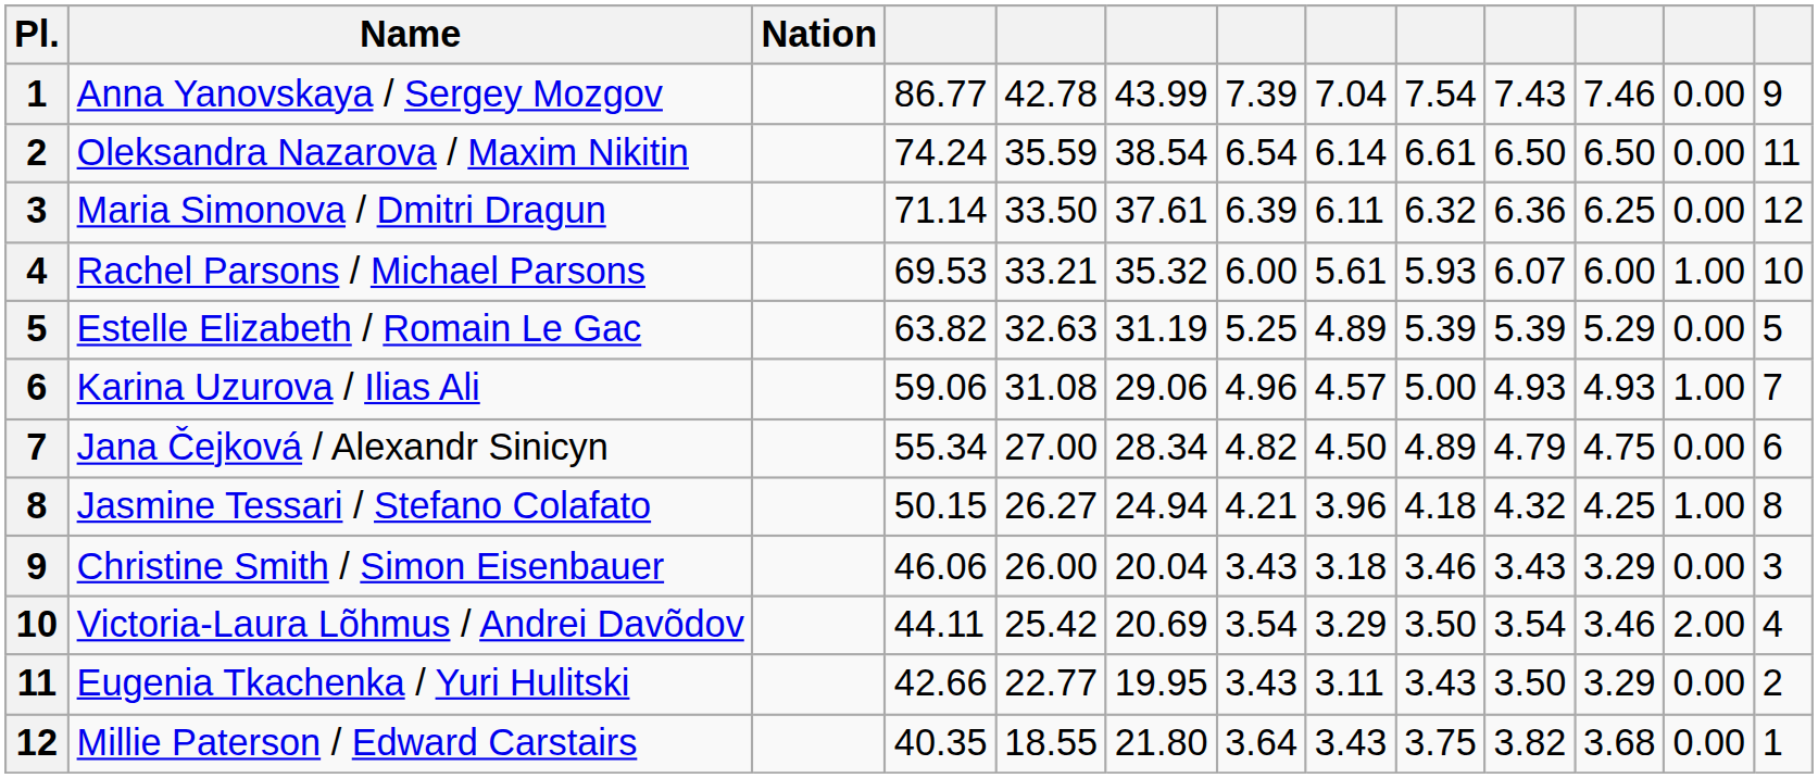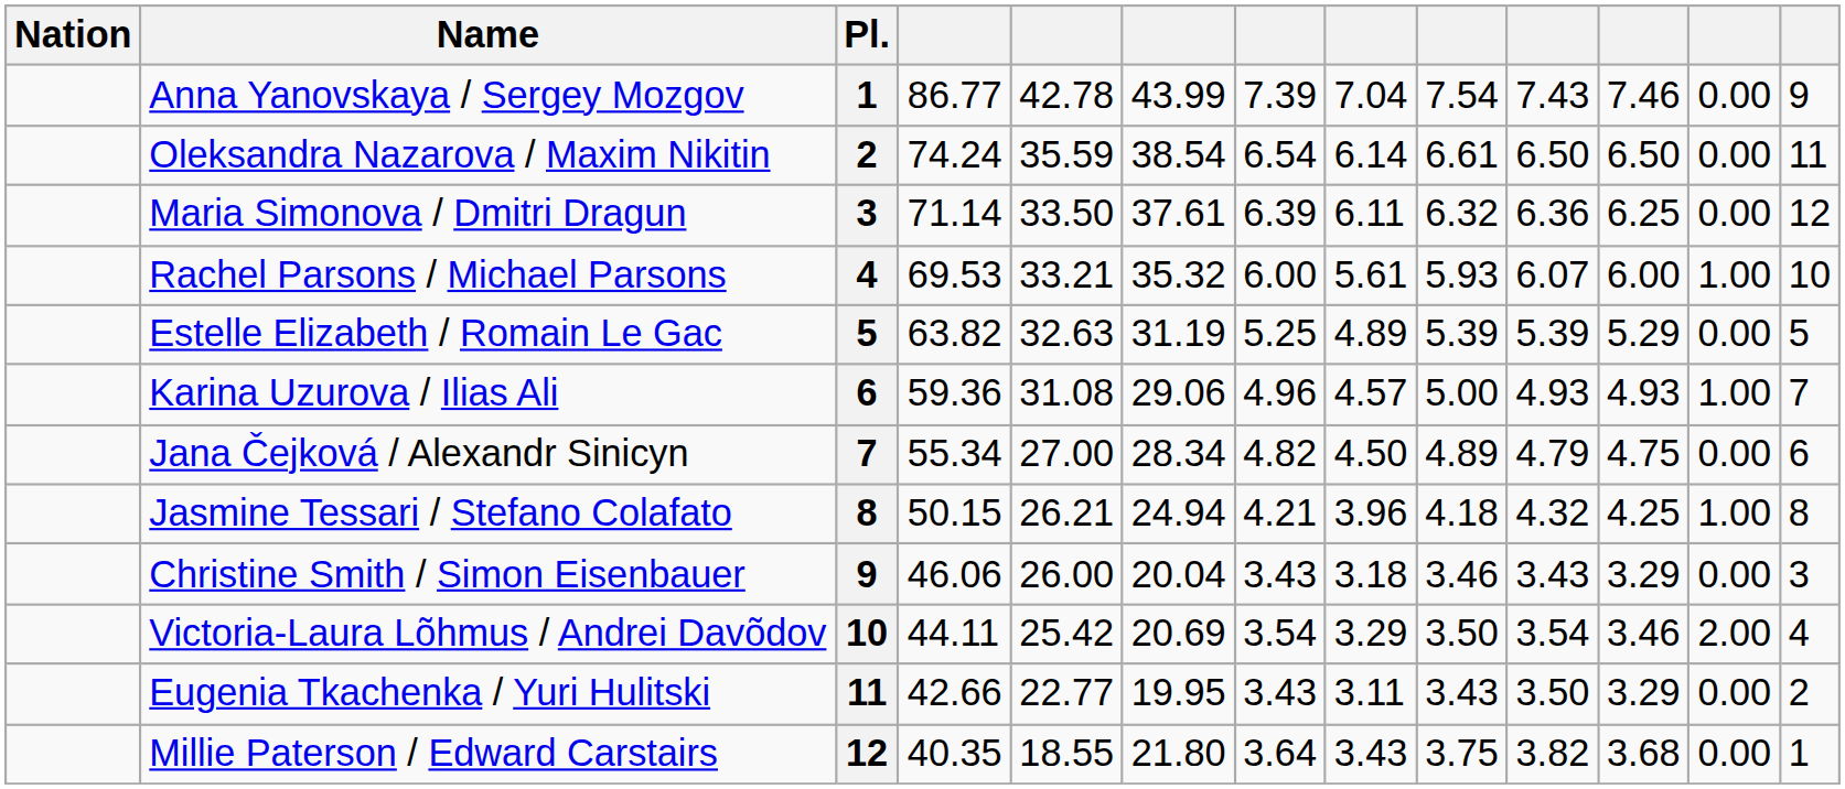 <table class="wikitable sortable">
 <tr>
+<th>Nation</th>
+<th>Name</th>
 <th>Pl.</th>
-<th>Name</th>
-<th>Nation</th>
 <th></th>
 <th></th>
 <th></th>
 <th></th>
 <th></th>
 <th></th>
 <th></th>
 <th></th>
 <th></th>
 <th></th>
 </tr>
 <tr>
+<td></td>
+<td><a href='#'>Anna Yanovskaya</a> / <a href='#'>Sergey Mozgov</a></td>
 <th>1</th>
-<td><a href='#'>Anna Yanovskaya</a> / <a href='#'>Sergey Mozgov</a></td>
-<td></td>
 <td>86.77</td>
 <td>42.78</td>
 <td>43.99</td>
 <td>7.39</td>
 <td>7.04</td>
 <td>7.54</td>
 <td>7.43</td>
 <td>7.46</td>
 <td>0.00</td>
 <td>9</td>
 </tr>
 <tr>
+<td></td>
+<td><a href='#'>Oleksandra Nazarova</a> / <a href='#'>Maxim Nikitin</a></td>
 <th>2</th>
-<td><a href='#'>Oleksandra Nazarova</a> / <a href='#'>Maxim Nikitin</a></td>
-<td></td>
 <td>74.24</td>
 <td>35.59</td>
 <td>38.54</td>
 <td>6.54</td>
 <td>6.14</td>
 <td>6.61</td>
 <td>6.50</td>
 <td>6.50</td>
 <td>0.00</td>
 <td>11</td>
 </tr>
 <tr>
+<td></td>
+<td><a href='#'>Maria Simonova</a> / <a href='#'>Dmitri Dragun</a></td>
 <th>3</th>
-<td><a href='#'>Maria Simonova</a> / <a href='#'>Dmitri Dragun</a></td>
-<td></td>
 <td>71.14</td>
 <td>33.50</td>
 <td>37.61</td>
 <td>6.39</td>
 <td>6.11</td>
 <td>6.32</td>
 <td>6.36</td>
 <td>6.25</td>
 <td>0.00</td>
 <td>12</td>
 </tr>
 <tr>
+<td></td>
+<td><a href='#'>Rachel Parsons</a> / <a href='#'>Michael Parsons</a></td>
 <th>4</th>
-<td><a href='#'>Rachel Parsons</a> / <a href='#'>Michael Parsons</a></td>
-<td></td>
 <td>69.53</td>
 <td>33.21</td>
 <td>35.32</td>
 <td>6.00</td>
 <td>5.61</td>
 <td>5.93</td>
 <td>6.07</td>
 <td>6.00</td>
 <td>1.00</td>
 <td>10</td>
 </tr>
 <tr>
+<td></td>
+<td><a href='#'>Estelle Elizabeth</a> / <a href='#'>Romain Le Gac</a></td>
 <th>5</th>
-<td><a href='#'>Estelle Elizabeth</a> / <a href='#'>Romain Le Gac</a></td>
-<td></td>
 <td>63.82</td>
 <td>32.63</td>
 <td>31.19</td>
 <td>5.25</td>
 <td>4.89</td>
 <td>5.39</td>
 <td>5.39</td>
 <td>5.29</td>
 <td>0.00</td>
 <td>5</td>
 </tr>
 <tr>
+<td></td>
+<td><a href='#'>Karina Uzurova</a> / <a href='#'>Ilias Ali</a></td>
 <th>6</th>
-<td><a href='#'>Karina Uzurova</a> / <a href='#'>Ilias Ali</a></td>
-<td></td>
-<td>59.06</td>
+<td>59.36</td>
 <td>31.08</td>
 <td>29.06</td>
 <td>4.96</td>
 <td>4.57</td>
 <td>5.00</td>
 <td>4.93</td>
 <td>4.93</td>
 <td>1.00</td>
 <td>7</td>
 </tr>
 <tr>
+<td></td>
+<td><a href='#'>Jana Čejková</a> / Alexandr Sinicyn</td>
 <th>7</th>
-<td><a href='#'>Jana Čejková</a> / Alexandr Sinicyn</td>
-<td></td>
 <td>55.34</td>
 <td>27.00</td>
 <td>28.34</td>
 <td>4.82</td>
 <td>4.50</td>
 <td>4.89</td>
 <td>4.79</td>
 <td>4.75</td>
 <td>0.00</td>
 <td>6</td>
 </tr>
 <tr>
+<td></td>
+<td><a href='#'>Jasmine Tessari</a> / <a href='#'>Stefano Colafato</a></td>
 <th>8</th>
-<td><a href='#'>Jasmine Tessari</a> / <a href='#'>Stefano Colafato</a></td>
-<td></td>
 <td>50.15</td>
-<td>26.27</td>
+<td>26.21</td>
 <td>24.94</td>
 <td>4.21</td>
 <td>3.96</td>
 <td>4.18</td>
 <td>4.32</td>
 <td>4.25</td>
 <td>1.00</td>
 <td>8</td>
 </tr>
 <tr>
+<td></td>
+<td><a href='#'>Christine Smith</a> / <a href='#'>Simon Eisenbauer</a></td>
 <th>9</th>
-<td><a href='#'>Christine Smith</a> / <a href='#'>Simon Eisenbauer</a></td>
-<td></td>
 <td>46.06</td>
 <td>26.00</td>
 <td>20.04</td>
 <td>3.43</td>
 <td>3.18</td>
 <td>3.46</td>
 <td>3.43</td>
 <td>3.29</td>
 <td>0.00</td>
 <td>3</td>
 </tr>
 <tr>
+<td></td>
+<td><a href='#'>Victoria-Laura Lõhmus</a> / <a href='#'>Andrei Davõdov</a></td>
 <th>10</th>
-<td><a href='#'>Victoria-Laura Lõhmus</a> / <a href='#'>Andrei Davõdov</a></td>
-<td></td>
 <td>44.11</td>
 <td>25.42</td>
 <td>20.69</td>
 <td>3.54</td>
 <td>3.29</td>
 <td>3.50</td>
 <td>3.54</td>
 <td>3.46</td>
 <td>2.00</td>
 <td>4</td>
 </tr>
 <tr>
+<td></td>
+<td><a href='#'>Eugenia Tkachenka</a> / <a href='#'>Yuri Hulitski</a></td>
 <th>11</th>
-<td><a href='#'>Eugenia Tkachenka</a> / <a href='#'>Yuri Hulitski</a></td>
-<td></td>
 <td>42.66</td>
 <td>22.77</td>
 <td>19.95</td>
 <td>3.43</td>
 <td>3.11</td>
 <td>3.43</td>
 <td>3.50</td>
 <td>3.29</td>
 <td>0.00</td>
 <td>2</td>
 </tr>
 <tr>
+<td></td>
+<td><a href='#'>Millie Paterson</a> / <a href='#'>Edward Carstairs</a></td>
 <th>12</th>
-<td><a href='#'>Millie Paterson</a> / <a href='#'>Edward Carstairs</a></td>
-<td></td>
 <td>40.35</td>
 <td>18.55</td>
 <td>21.80</td>
 <td>3.64</td>
 <td>3.43</td>
 <td>3.75</td>
 <td>3.82</td>
 <td>3.68</td>
 <td>0.00</td>
 <td>1</td>
 </tr>
 </table>
